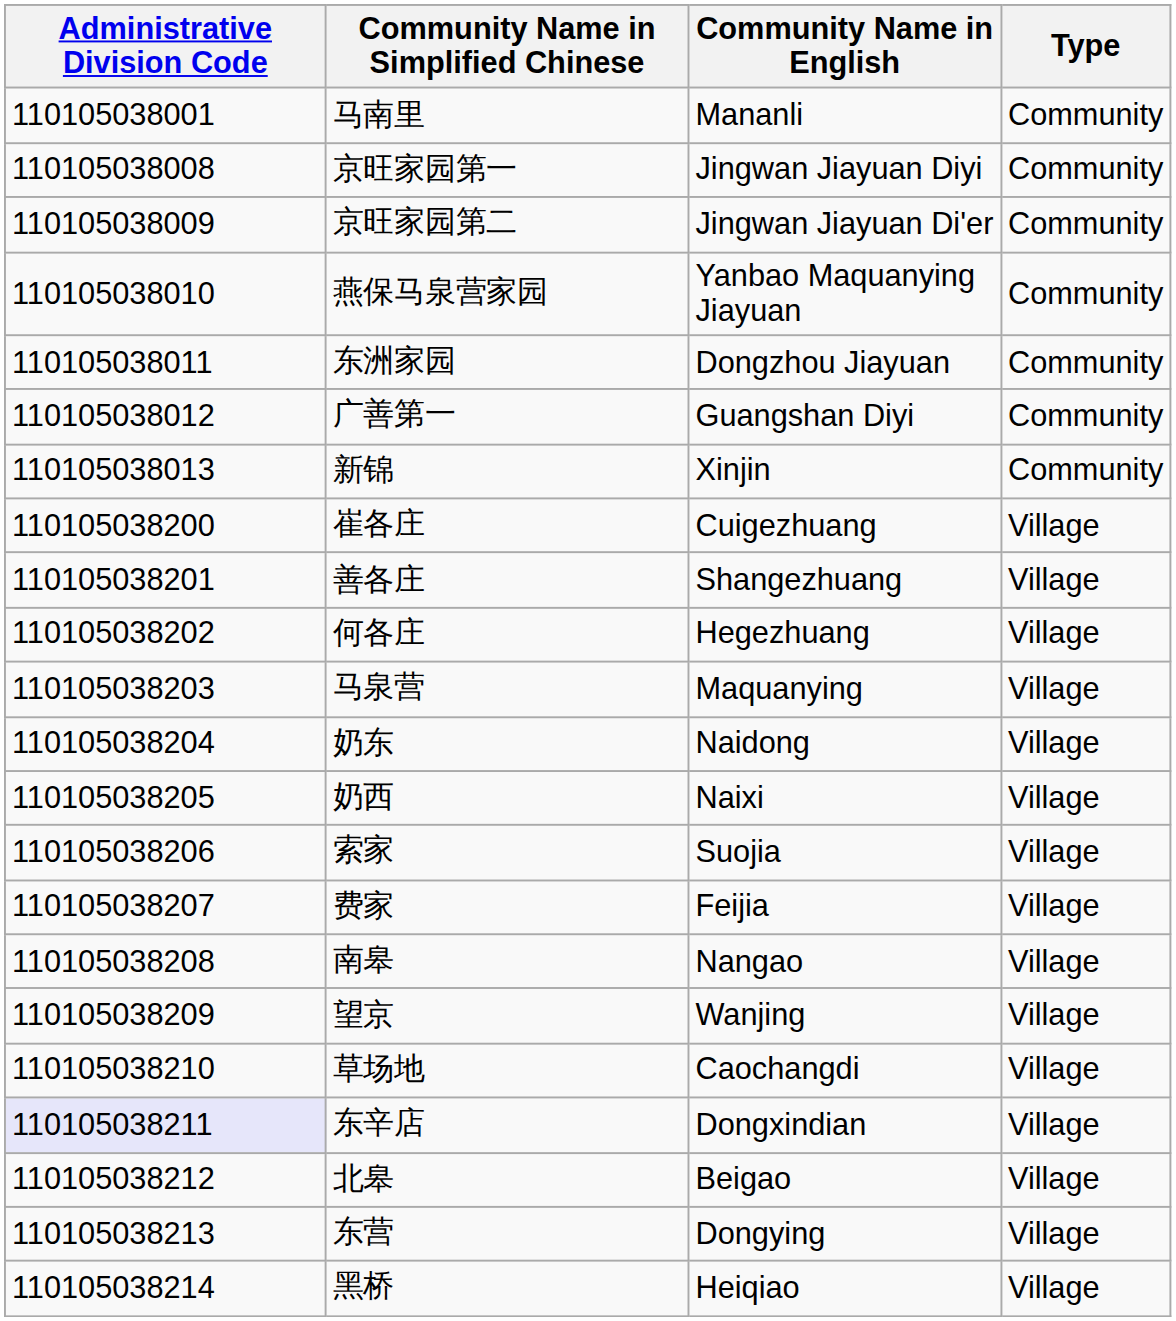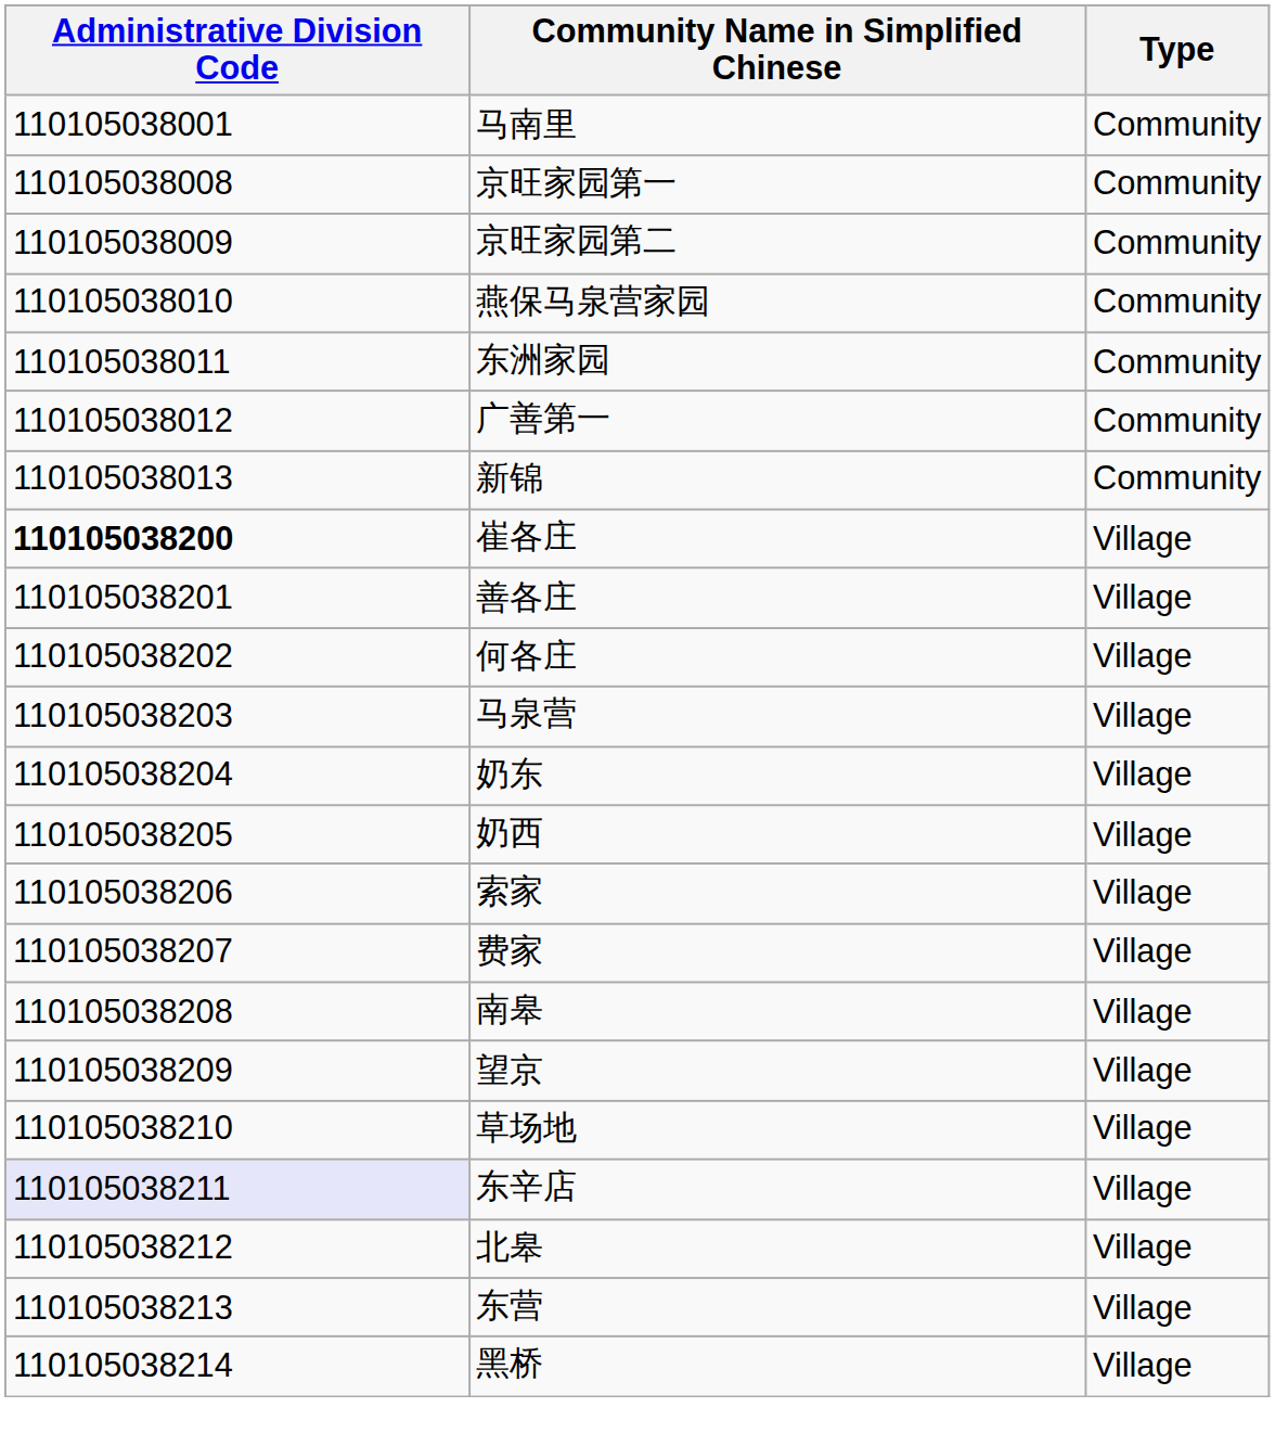 <table class="wikitable sortable">
 <tr>
 <th><a href='#'>Administrative Division Code</a></th>
 <th>Community Name in Simplified Chinese</th>
-<th>Community Name in English</th>
 <th>Type</th>
 </tr>
 <tr>
 <td>110105038001</td>
 <td>马南里</td>
-<td>Mananli</td>
 <td>Community</td>
 </tr>
 <tr>
 <td>110105038008</td>
 <td>京旺家园第一</td>
-<td>Jingwan Jiayuan Diyi</td>
 <td>Community</td>
 </tr>
 <tr>
 <td>110105038009</td>
 <td>京旺家园第二</td>
-<td>Jingwan Jiayuan Di'er</td>
 <td>Community</td>
 </tr>
 <tr>
 <td>110105038010</td>
 <td>燕保马泉营家园</td>
-<td>Yanbao Maquanying Jiayuan</td>
 <td>Community</td>
 </tr>
 <tr>
 <td>110105038011</td>
 <td>东洲家园</td>
-<td>Dongzhou Jiayuan</td>
 <td>Community</td>
 </tr>
 <tr>
 <td>110105038012</td>
 <td>广善第一</td>
-<td>Guangshan Diyi</td>
 <td>Community</td>
 </tr>
 <tr>
 <td>110105038013</td>
 <td>新锦</td>
-<td>Xinjin</td>
 <td>Community</td>
 </tr>
 <tr>
-<td>110105038200</td>
+<td><strong>110105038200</strong></td>
 <td>崔各庄</td>
-<td>Cuigezhuang</td>
 <td>Village</td>
 </tr>
 <tr>
 <td>110105038201</td>
 <td>善各庄</td>
-<td>Shangezhuang</td>
 <td>Village</td>
 </tr>
 <tr>
 <td>110105038202</td>
 <td>何各庄</td>
-<td>Hegezhuang</td>
 <td>Village</td>
 </tr>
 <tr>
 <td>110105038203</td>
 <td>马泉营</td>
-<td>Maquanying</td>
 <td>Village</td>
 </tr>
 <tr>
 <td>110105038204</td>
 <td>奶东</td>
-<td>Naidong</td>
 <td>Village</td>
 </tr>
 <tr>
 <td>110105038205</td>
 <td>奶西</td>
-<td>Naixi</td>
 <td>Village</td>
 </tr>
 <tr>
 <td>110105038206</td>
 <td>索家</td>
-<td>Suojia</td>
 <td>Village</td>
 </tr>
 <tr>
 <td>110105038207</td>
 <td>费家</td>
-<td>Feijia</td>
 <td>Village</td>
 </tr>
 <tr>
 <td>110105038208</td>
 <td>南皋</td>
-<td>Nangao</td>
 <td>Village</td>
 </tr>
 <tr>
 <td>110105038209</td>
 <td>望京</td>
-<td>Wanjing</td>
 <td>Village</td>
 </tr>
 <tr>
 <td>110105038210</td>
 <td>草场地</td>
-<td>Caochangdi</td>
 <td>Village</td>
 </tr>
 <tr>
 <td style="background: lavender;">110105038211</td>
 <td>东辛店</td>
-<td>Dongxindian</td>
 <td>Village</td>
 </tr>
 <tr>
 <td>110105038212</td>
 <td>北皋</td>
-<td>Beigao</td>
 <td>Village</td>
 </tr>
 <tr>
 <td>110105038213</td>
 <td>东营</td>
-<td>Dongying</td>
 <td>Village</td>
 </tr>
 <tr>
 <td>110105038214</td>
 <td>黑桥</td>
-<td>Heiqiao</td>
 <td>Village</td>
 </tr>
 </table>
